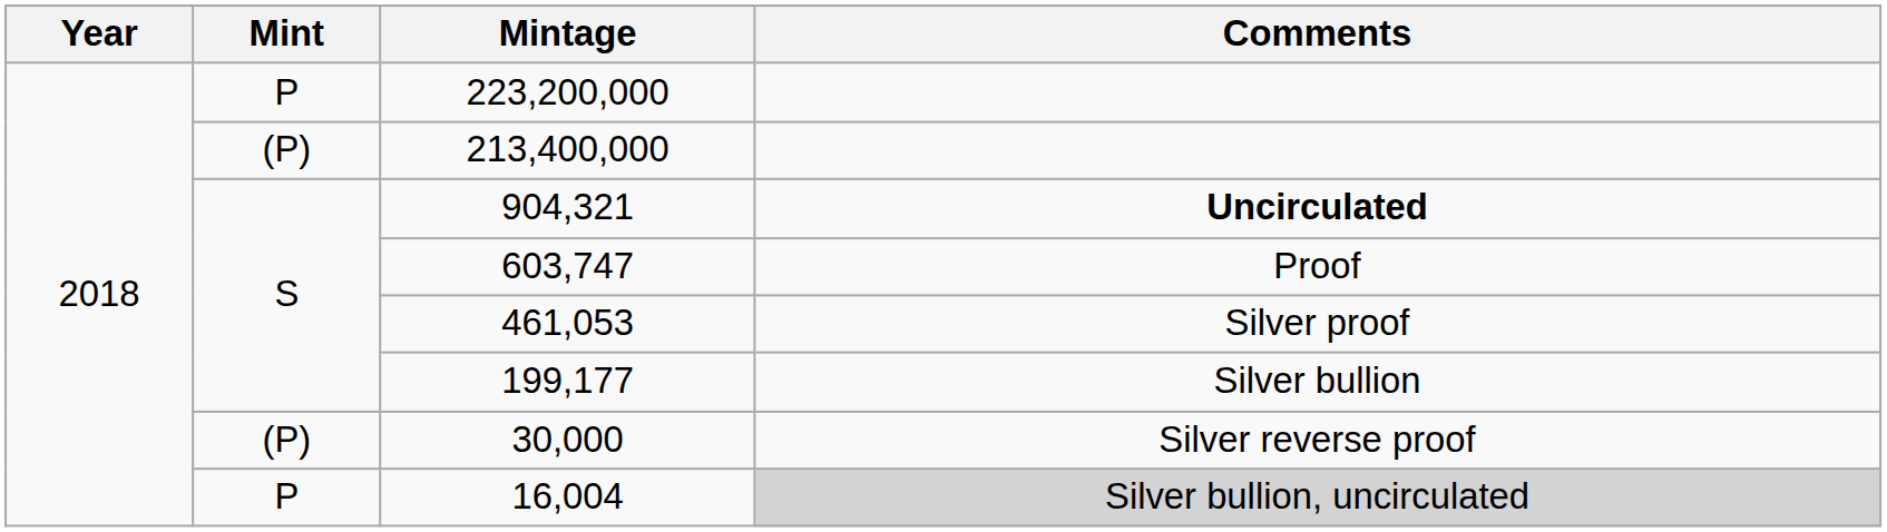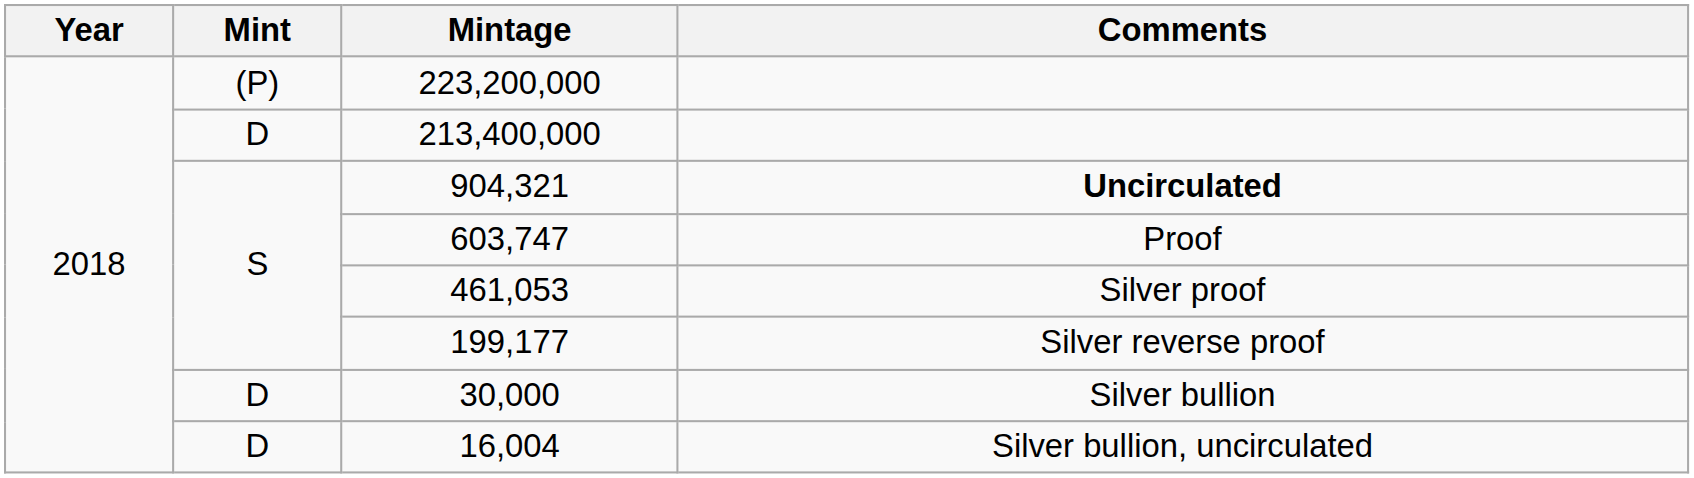 <table class="wikitable sortable" style="min-width:65%; text-align:center;">
 <tr>
 <th width="10%">Year</th>
 <th width="10%">Mint</th>
 <th width="20%">Mintage</th>
 <th width="60%">Comments</th>
 </tr>
 <tr>
 <td rowspan="8">2018</td>
-<td>P</td>
+<td>(P)</td>
 <td>223,200,000</td>
 <td></td>
 </tr>
 <tr>
-<td>(P)</td>
+<td>D</td>
 <td>213,400,000</td>
 <td></td>
 </tr>
 <tr>
 <td rowspan="4">S</td>
 <td>904,321</td>
 <td><strong>Uncirculated</strong></td>
 </tr>
 <tr>
 <td>603,747</td>
 <td>Proof</td>
 </tr>
 <tr>
 <td>461,053</td>
 <td>Silver proof</td>
 </tr>
 <tr>
 <td>199,177</td>
+<td>Silver reverse proof</td>
+</tr>
+<tr>
+<td>D</td>
+<td>30,000</td>
 <td>Silver bullion</td>
 </tr>
 <tr>
-<td>(P)</td>
-<td>30,000</td>
-<td>Silver reverse proof</td>
-</tr>
-<tr>
-<td>P</td>
+<td>D</td>
 <td>16,004</td>
-<td style="background: lightgrey;">Silver bullion, uncirculated</td>
+<td>Silver bullion, uncirculated</td>
 </tr>
 </table>
